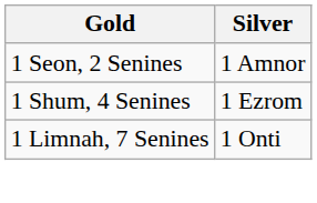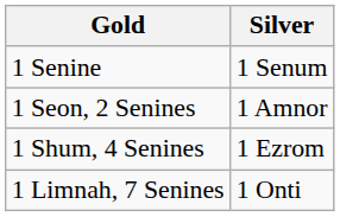 <table class="wikitable">
 <tr>
 <th>Gold</th>
 <th>Silver</th>
+</tr>
+<tr>
+<td>1 Senine</td>
+<td>1 Senum</td>
 </tr>
 <tr>
 <td>1 Seon, 2 Senines</td>
 <td>1 Amnor</td>
 </tr>
 <tr>
 <td>1 Shum, 4 Senines</td>
 <td>1 Ezrom</td>
 </tr>
 <tr>
 <td>1 Limnah, 7 Senines</td>
 <td>1 Onti</td>
 </tr>
 </table>
